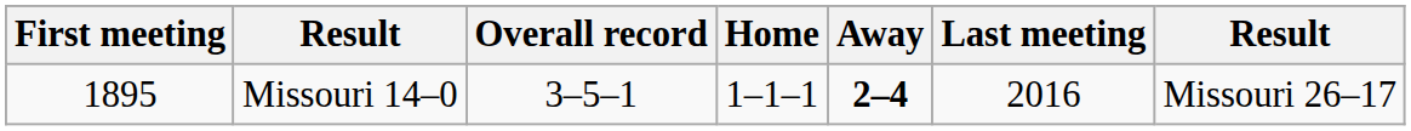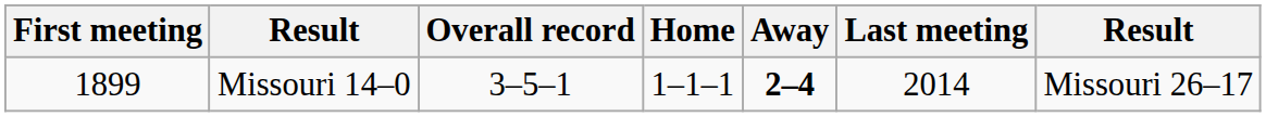 <table class="wikitable">
 <tr align="center">
 <th>First meeting</th>
 <th>Result</th>
 <th>Overall record</th>
 <th>Home</th>
 <th>Away</th>
 <th>Last meeting</th>
 <th>Result</th>
 </tr>
 <tr align="center">
-<td>1895</td>
+<td>1899</td>
 <td>Missouri 14–0</td>
 <td>3–5–1</td>
 <td>1–1–1</td>
 <td><strong>2–4</strong></td>
-<td>2016</td>
+<td>2014</td>
 <td>Missouri 26–17</td>
 </tr>
 </table>
